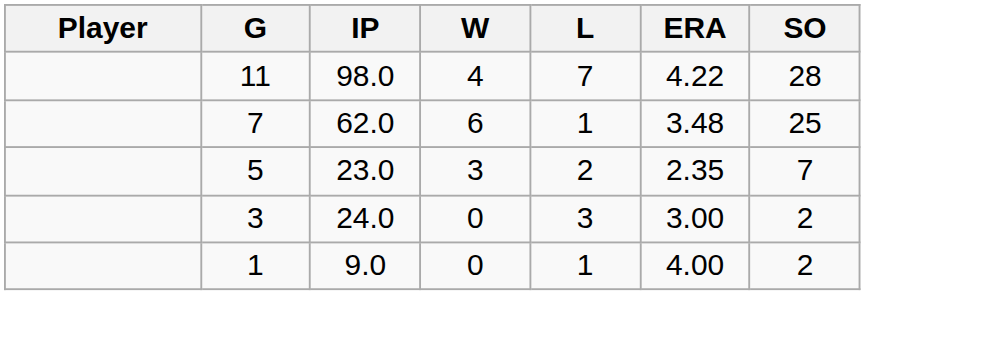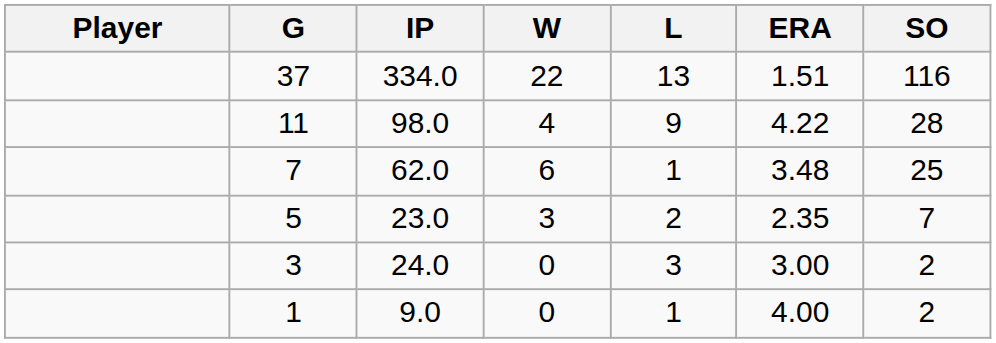 <table class="wikitable sortable">
 <tr>
 <th bgcolor="#DDDDFF" width="16%">Player</th>
 <th bgcolor="#DDDDFF" width="9%">G</th>
 <th bgcolor="#DDDDFF" width="9%">IP</th>
 <th bgcolor="#DDDDFF" width="9%">W</th>
 <th bgcolor="#DDDDFF" width="9%">L</th>
 <th bgcolor="#DDDDFF" width="9%">ERA</th>
 <th bgcolor="#DDDDFF" width="9%">SO</th>
 </tr>
 <tr align="center">
 <td></td>
+<td>37</td>
+<td>334.0</td>
+<td>22</td>
+<td>13</td>
+<td>1.51</td>
+<td>116</td>
+</tr>
+<tr align="center">
+<td></td>
 <td>11</td>
 <td>98.0</td>
 <td>4</td>
-<td>7</td>
+<td>9</td>
 <td>4.22</td>
 <td>28</td>
 </tr>
 <tr align="center">
 <td></td>
 <td>7</td>
 <td>62.0</td>
 <td>6</td>
 <td>1</td>
 <td>3.48</td>
 <td>25</td>
 </tr>
 <tr align="center">
 <td></td>
 <td>5</td>
 <td>23.0</td>
 <td>3</td>
 <td>2</td>
 <td>2.35</td>
 <td>7</td>
 </tr>
 <tr align="center">
 <td></td>
 <td>3</td>
 <td>24.0</td>
 <td>0</td>
 <td>3</td>
 <td>3.00</td>
 <td>2</td>
 </tr>
 <tr align="center">
 <td></td>
 <td>1</td>
 <td>9.0</td>
 <td>0</td>
 <td>1</td>
 <td>4.00</td>
 <td>2</td>
 </tr>
 </table>
